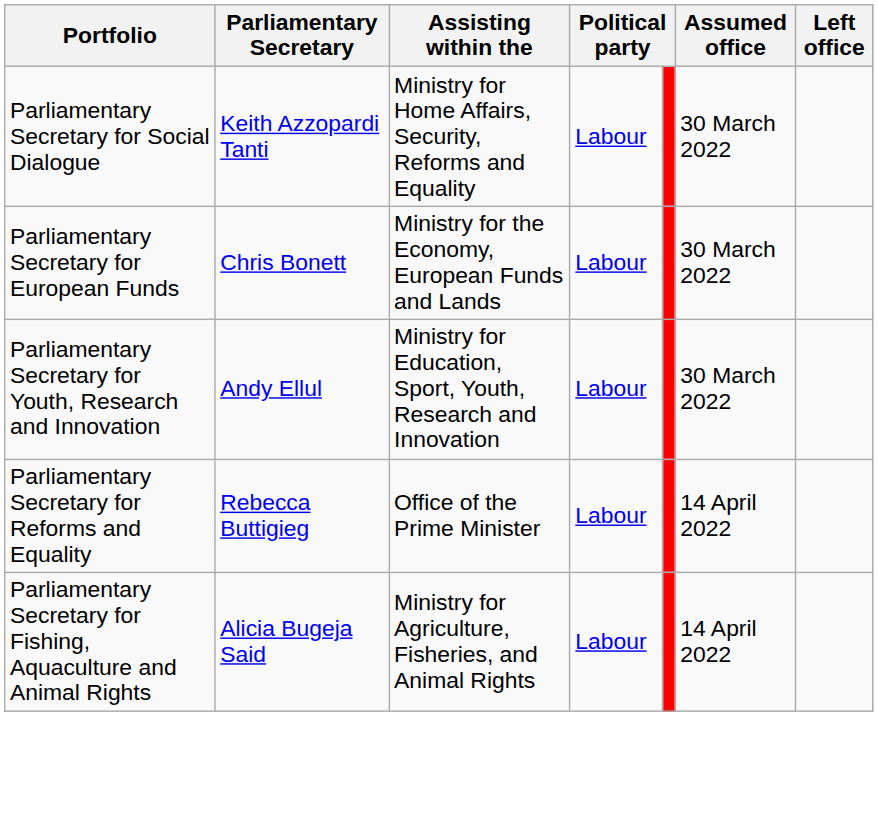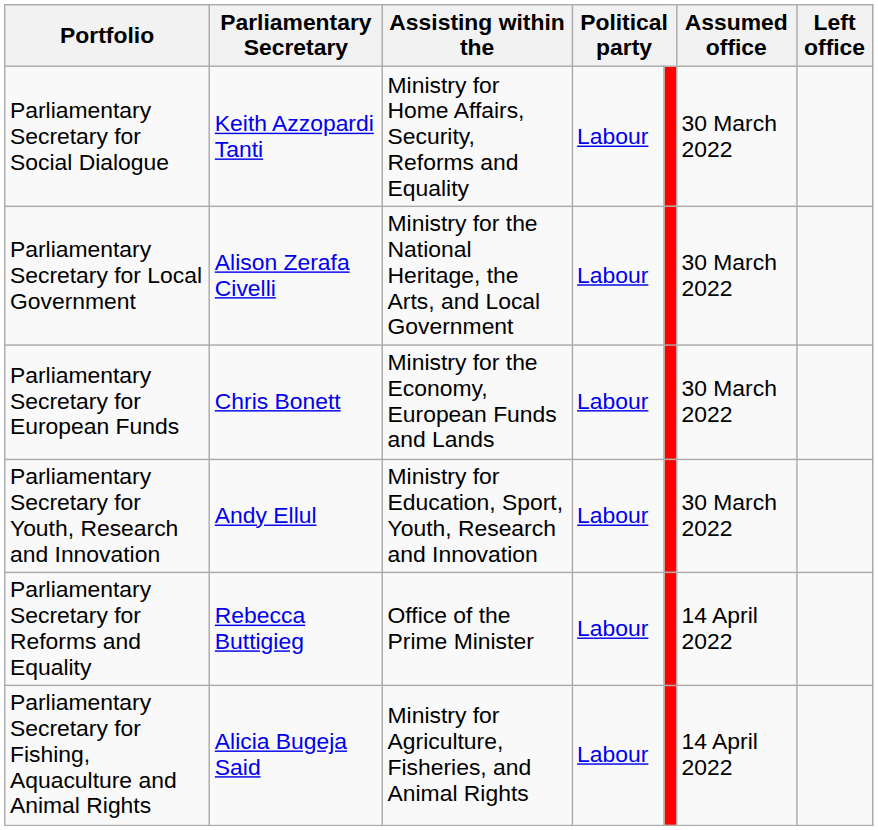 <table class="wikitable">
 <tr>
 <th>Portfolio</th>
 <th>Parliamentary Secretary</th>
 <th>Assisting within the</th>
 <th Colspan="2">Political party</th>
 <th>Assumed office</th>
 <th>Left office</th>
 </tr>
 <tr>
 <td>Parliamentary Secretary for Social Dialogue<br></td>
 <td><a href='#'>Keith Azzopardi Tanti</a></td>
 <td>Ministry for Home Affairs, Security, Reforms and Equality</td>
+<td><a href='#'>Labour</a></td>
+<td style="background:#FF0000;"></td>
+<td>30 March 2022</td>
+<td></td>
+</tr>
+<tr>
+<td>Parliamentary Secretary for Local Government<br></td>
+<td><a href='#'>Alison Zerafa Civelli</a></td>
+<td>Ministry for the National Heritage, the Arts, and Local Government</td>
 <td><a href='#'>Labour</a></td>
 <td style="background:#FF0000;"></td>
 <td>30 March 2022</td>
 <td></td>
 </tr>
 <tr>
 <td>Parliamentary Secretary for European Funds<br></td>
 <td><a href='#'>Chris Bonett</a></td>
 <td>Ministry for the Economy, European Funds and Lands</td>
 <td><a href='#'>Labour</a></td>
 <td style="background:#FF0000;"></td>
 <td>30 March 2022</td>
 <td></td>
 </tr>
 <tr>
 <td>Parliamentary Secretary for Youth, Research and Innovation<br></td>
 <td><a href='#'>Andy Ellul</a></td>
 <td>Ministry for Education, Sport, Youth, Research and Innovation</td>
 <td><a href='#'>Labour</a></td>
 <td style="background:#FF0000;"></td>
 <td>30 March 2022</td>
 <td></td>
 </tr>
 <tr>
 <td>Parliamentary Secretary for Reforms and Equality<br></td>
 <td><a href='#'>Rebecca Buttigieg</a></td>
 <td>Office of the Prime Minister</td>
 <td><a href='#'>Labour</a></td>
 <td style="background:#FF0000;"></td>
 <td>14 April 2022</td>
 <td></td>
 </tr>
 <tr>
 <td>Parliamentary Secretary for Fishing, Aquaculture and Animal Rights<br></td>
 <td><a href='#'>Alicia Bugeja Said</a></td>
 <td>Ministry for Agriculture, Fisheries, and Animal Rights</td>
 <td><a href='#'>Labour</a></td>
 <td style="background:#FF0000;"></td>
 <td>14 April 2022</td>
 <td></td>
 </tr>
 </table>
